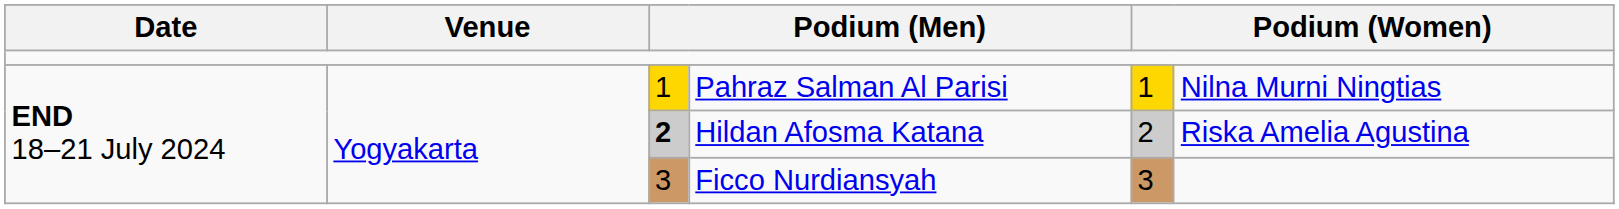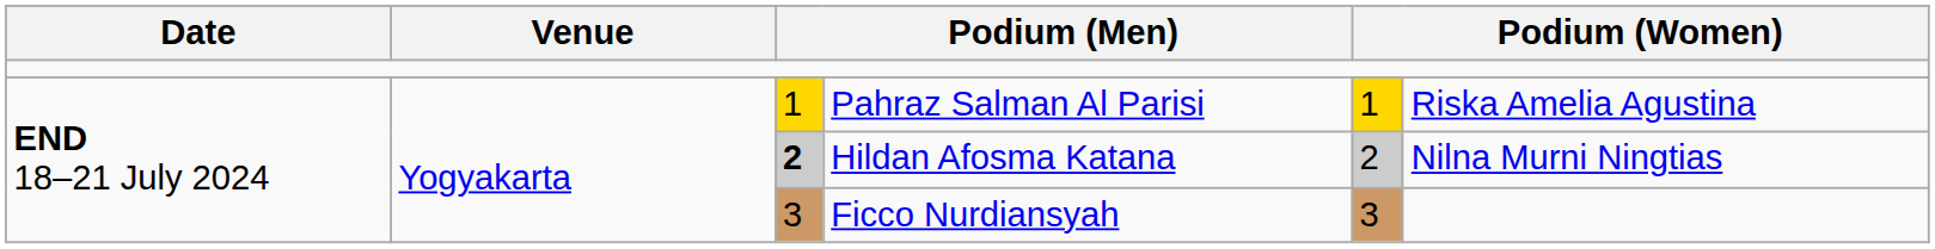 <table class="wikitable" width=70%>
 <tr>
 <th>Date</th>
 <th width=20%>Venue</th>
 <th colspan=2 width=30%>Podium (Men)</th>
 <th colspan=2 width=30%>Podium (Women)</th>
 </tr>
 <tr>
 <td colspan=6></td>
 </tr>
 <tr>
 <td rowspan=3><strong>END</strong> <br> 18–21 July 2024</td>
 <td rowspan=3><br><a href='#'>Yogyakarta</a></td>
 <td bgcolor=FFD700>1</td>
 <td><a href='#'>Pahraz Salman Al Parisi</a></td>
 <td bgcolor=FFD700>1</td>
-<td><a href='#'>Nilna Murni Ningtias</a></td>
+<td><a href='#'>Riska Amelia Agustina</a></td>
 </tr>
 <tr>
 <td bgcolor=CCCCCC><strong>2</strong></td>
 <td><a href='#'>Hildan Afosma Katana</a></td>
 <td bgcolor=CCCCCC>2</td>
-<td><a href='#'>Riska Amelia Agustina</a></td>
+<td><a href='#'>Nilna Murni Ningtias</a></td>
 </tr>
 <tr>
 <td bgcolor=CC9966>3</td>
 <td><a href='#'>Ficco Nurdiansyah</a></td>
 <td bgcolor=CC9966>3</td>
 <td></td>
 </tr>
 </table>
